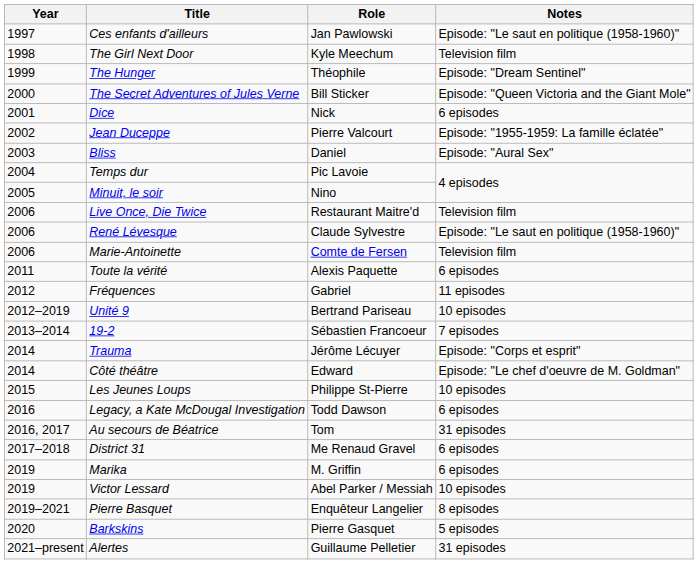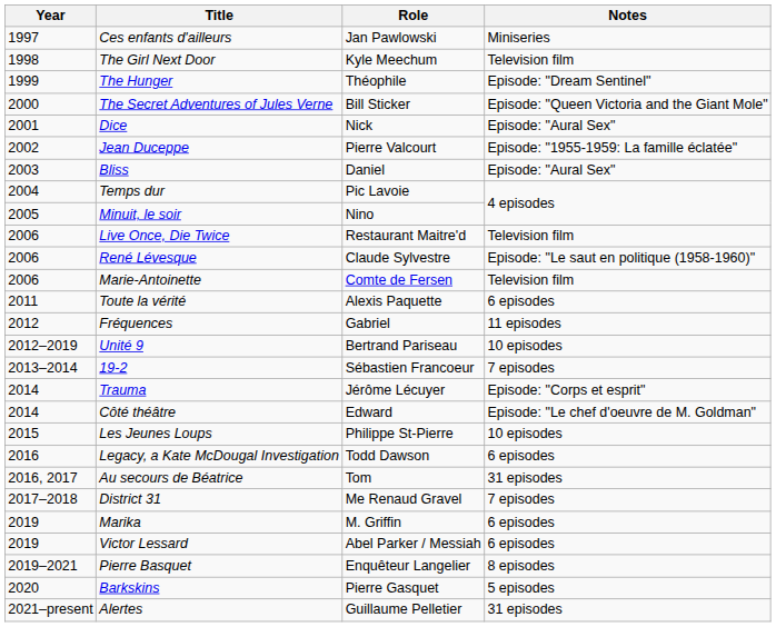 <table class="wikitable sortable">
 <tr>
 <th>Year</th>
 <th>Title</th>
 <th>Role</th>
 <th>Notes</th>
 </tr>
 <tr>
 <td>1997</td>
 <td><em>Ces enfants d'ailleurs</em></td>
 <td>Jan Pawlowski</td>
-<td>Episode: "Le saut en politique (1958-1960)"</td>
+<td>Miniseries</td>
 </tr>
 <tr>
 <td>1998</td>
 <td><em>The Girl Next Door</em></td>
 <td>Kyle Meechum</td>
 <td>Television film</td>
 </tr>
 <tr>
 <td>1999</td>
 <td><a href='#'><em>The Hunger</em></a></td>
 <td>Théophile</td>
 <td>Episode: "Dream Sentinel"</td>
 </tr>
 <tr>
 <td>2000</td>
 <td><em><a href='#'>The Secret Adventures of Jules Verne</a></em></td>
 <td>Bill Sticker</td>
 <td>Episode: "Queen Victoria and the Giant Mole"</td>
 </tr>
 <tr>
 <td>2001</td>
 <td><a href='#'><em>Dice</em></a></td>
 <td>Nick</td>
-<td>6 episodes</td>
+<td>Episode: "Aural Sex"</td>
 </tr>
 <tr>
 <td>2002</td>
 <td><a href='#'><em>Jean Duceppe</em></a></td>
 <td>Pierre Valcourt</td>
 <td>Episode: "1955-1959: La famille éclatée"</td>
 </tr>
 <tr>
 <td>2003</td>
 <td><a href='#'><em>Bliss</em></a></td>
 <td>Daniel</td>
 <td>Episode: "Aural Sex"</td>
 </tr>
 <tr>
 <td>2004</td>
 <td><em>Temps dur</em></td>
 <td>Pic Lavoie</td>
 <td rowspan="2">4 episodes</td>
 </tr>
 <tr>
 <td>2005</td>
 <td><em><a href='#'>Minuit, le soir</a></em></td>
 <td>Nino</td>
 </tr>
 <tr>
 <td>2006</td>
 <td><em><a href='#'>Live Once, Die Twice</a></em></td>
 <td>Restaurant Maitre'd</td>
 <td>Television film</td>
 </tr>
 <tr>
 <td>2006</td>
 <td><a href='#'><em>René Lévesque</em></a></td>
 <td>Claude Sylvestre</td>
 <td>Episode: "Le saut en politique (1958-1960)"</td>
 </tr>
 <tr>
 <td>2006</td>
 <td><em>Marie-Antoinette</em></td>
 <td><a href='#'>Comte de Fersen</a></td>
 <td>Television film</td>
 </tr>
 <tr>
 <td>2011</td>
 <td><em>Toute la vérité</em></td>
 <td>Alexis Paquette</td>
 <td>6 episodes</td>
 </tr>
 <tr>
 <td>2012</td>
 <td><em>Fréquences</em></td>
 <td>Gabriel</td>
 <td>11 episodes</td>
 </tr>
 <tr>
 <td>2012–2019</td>
 <td><em><a href='#'>Unité 9</a></em></td>
 <td>Bertrand Pariseau</td>
 <td>10 episodes</td>
 </tr>
 <tr>
 <td>2013–2014</td>
 <td><a href='#'><em>19-2</em></a></td>
 <td>Sébastien Francoeur</td>
 <td>7 episodes</td>
 </tr>
 <tr>
 <td>2014</td>
 <td><a href='#'><em>Trauma</em></a></td>
 <td>Jérôme Lécuyer</td>
 <td>Episode: "Corps et esprit"</td>
 </tr>
 <tr>
 <td>2014</td>
 <td><em>Côté théâtre</em></td>
 <td>Edward</td>
 <td>Episode: "Le chef d'oeuvre de M. Goldman"</td>
 </tr>
 <tr>
 <td>2015</td>
 <td><em>Les Jeunes Loups</em></td>
 <td>Philippe St-Pierre</td>
 <td>10 episodes</td>
 </tr>
 <tr>
 <td>2016</td>
 <td><em>Legacy, a Kate McDougal Investigation</em></td>
 <td>Todd Dawson</td>
 <td>6 episodes</td>
 </tr>
 <tr>
 <td>2016, 2017</td>
 <td><em>Au secours de Béatrice</em></td>
 <td>Tom</td>
 <td>31 episodes</td>
 </tr>
 <tr>
 <td>2017–2018</td>
 <td><em>District 31</em></td>
 <td>Me Renaud Gravel</td>
-<td>6 episodes</td>
+<td>7 episodes</td>
 </tr>
 <tr>
 <td>2019</td>
 <td><em>Marika</em></td>
 <td>M. Griffin</td>
 <td>6 episodes</td>
 </tr>
 <tr>
 <td>2019</td>
 <td><em>Victor Lessard</em></td>
 <td>Abel Parker / Messiah</td>
-<td>10 episodes</td>
+<td>6 episodes</td>
 </tr>
 <tr>
 <td>2019–2021</td>
 <td><em>Pierre Basquet</em></td>
 <td>Enquêteur Langelier</td>
 <td>8 episodes</td>
 </tr>
 <tr>
 <td>2020</td>
 <td><a href='#'><em>Barkskins</em></a></td>
 <td>Pierre Gasquet</td>
 <td>5 episodes</td>
 </tr>
 <tr>
 <td>2021–present</td>
 <td><em>Alertes</em></td>
 <td>Guillaume Pelletier</td>
 <td>31 episodes</td>
 </tr>
 </table>
